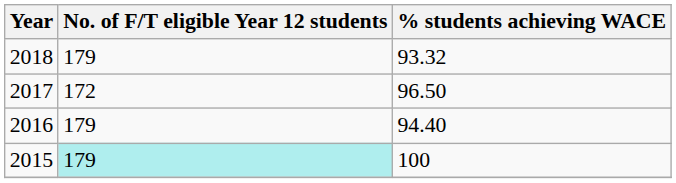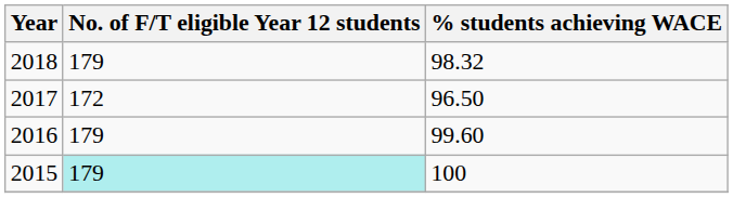 <table class="wikitable sortable">
 <tr>
 <th>Year</th>
 <th>No. of F/T eligible Year 12 students</th>
 <th>% students achieving WACE</th>
 </tr>
 <tr>
 <td>2018</td>
 <td>179</td>
-<td>93.32</td>
+<td>98.32</td>
 </tr>
 <tr>
 <td>2017</td>
 <td>172</td>
 <td>96.50</td>
 </tr>
 <tr>
 <td>2016</td>
 <td>179</td>
-<td>94.40</td>
+<td>99.60</td>
 </tr>
 <tr>
 <td>2015</td>
 <td style="background: paleturquoise;">179</td>
 <td>100</td>
 </tr>
 <tr>
 </tr>
 </table>
